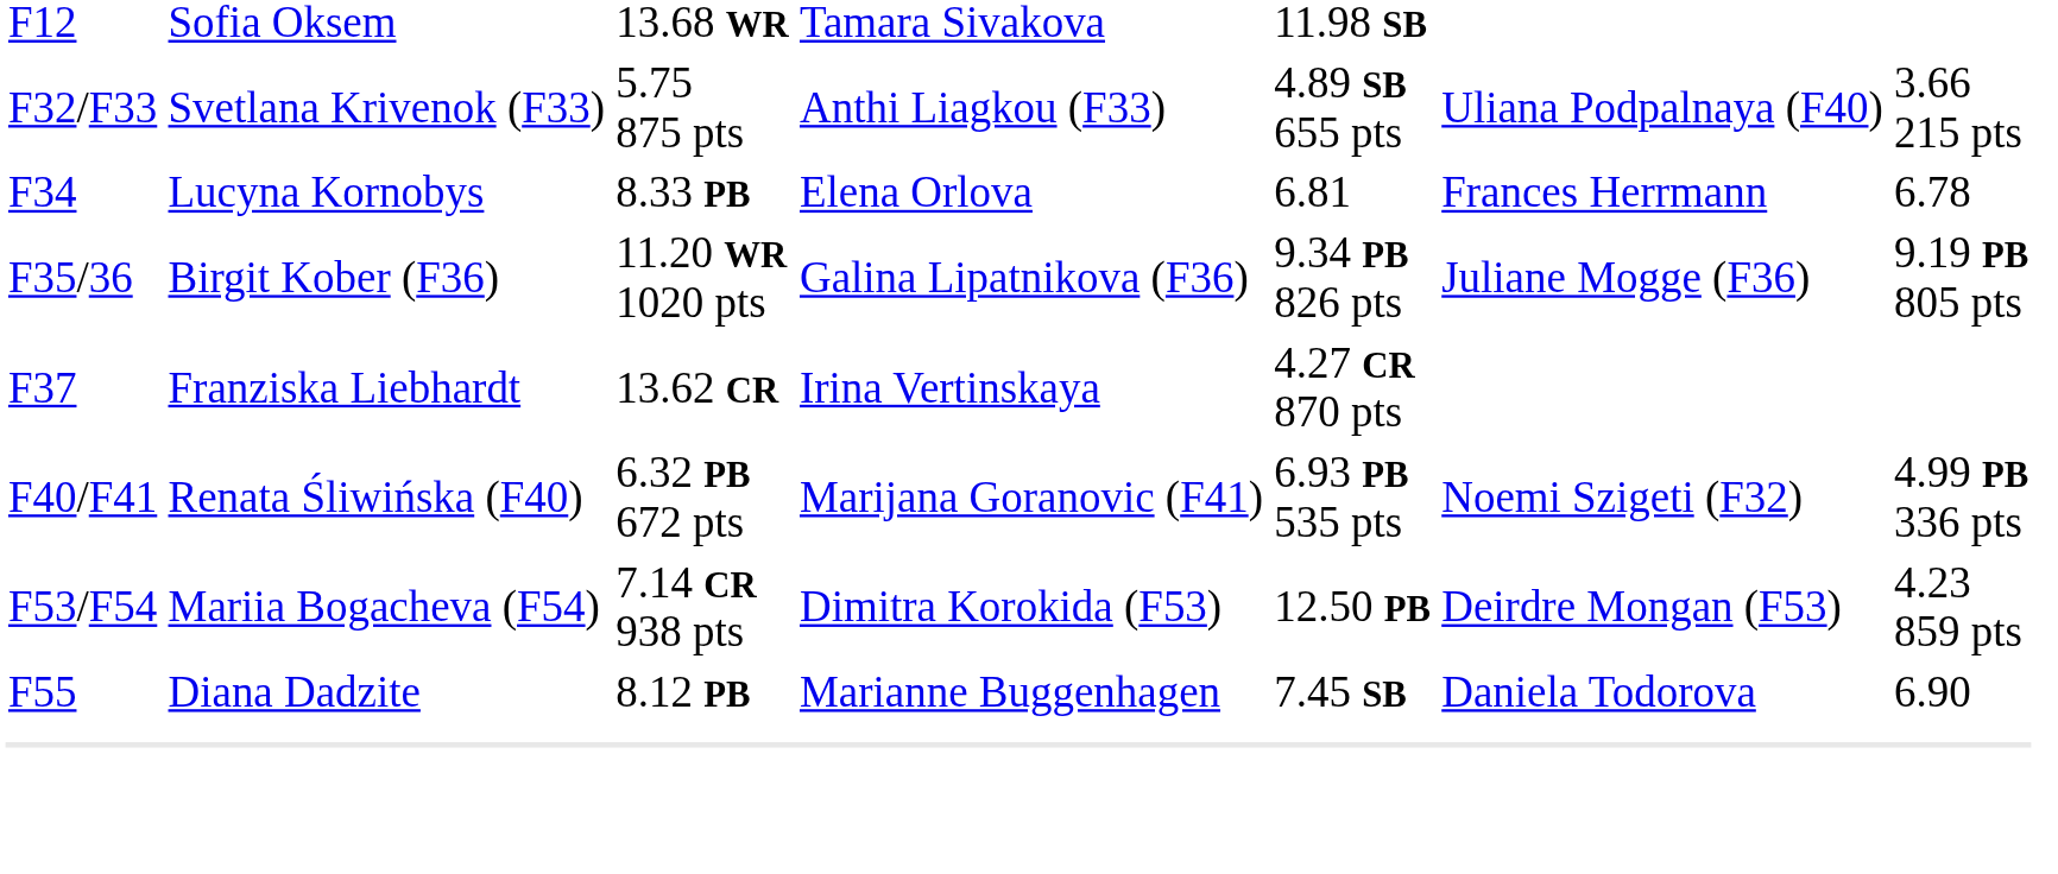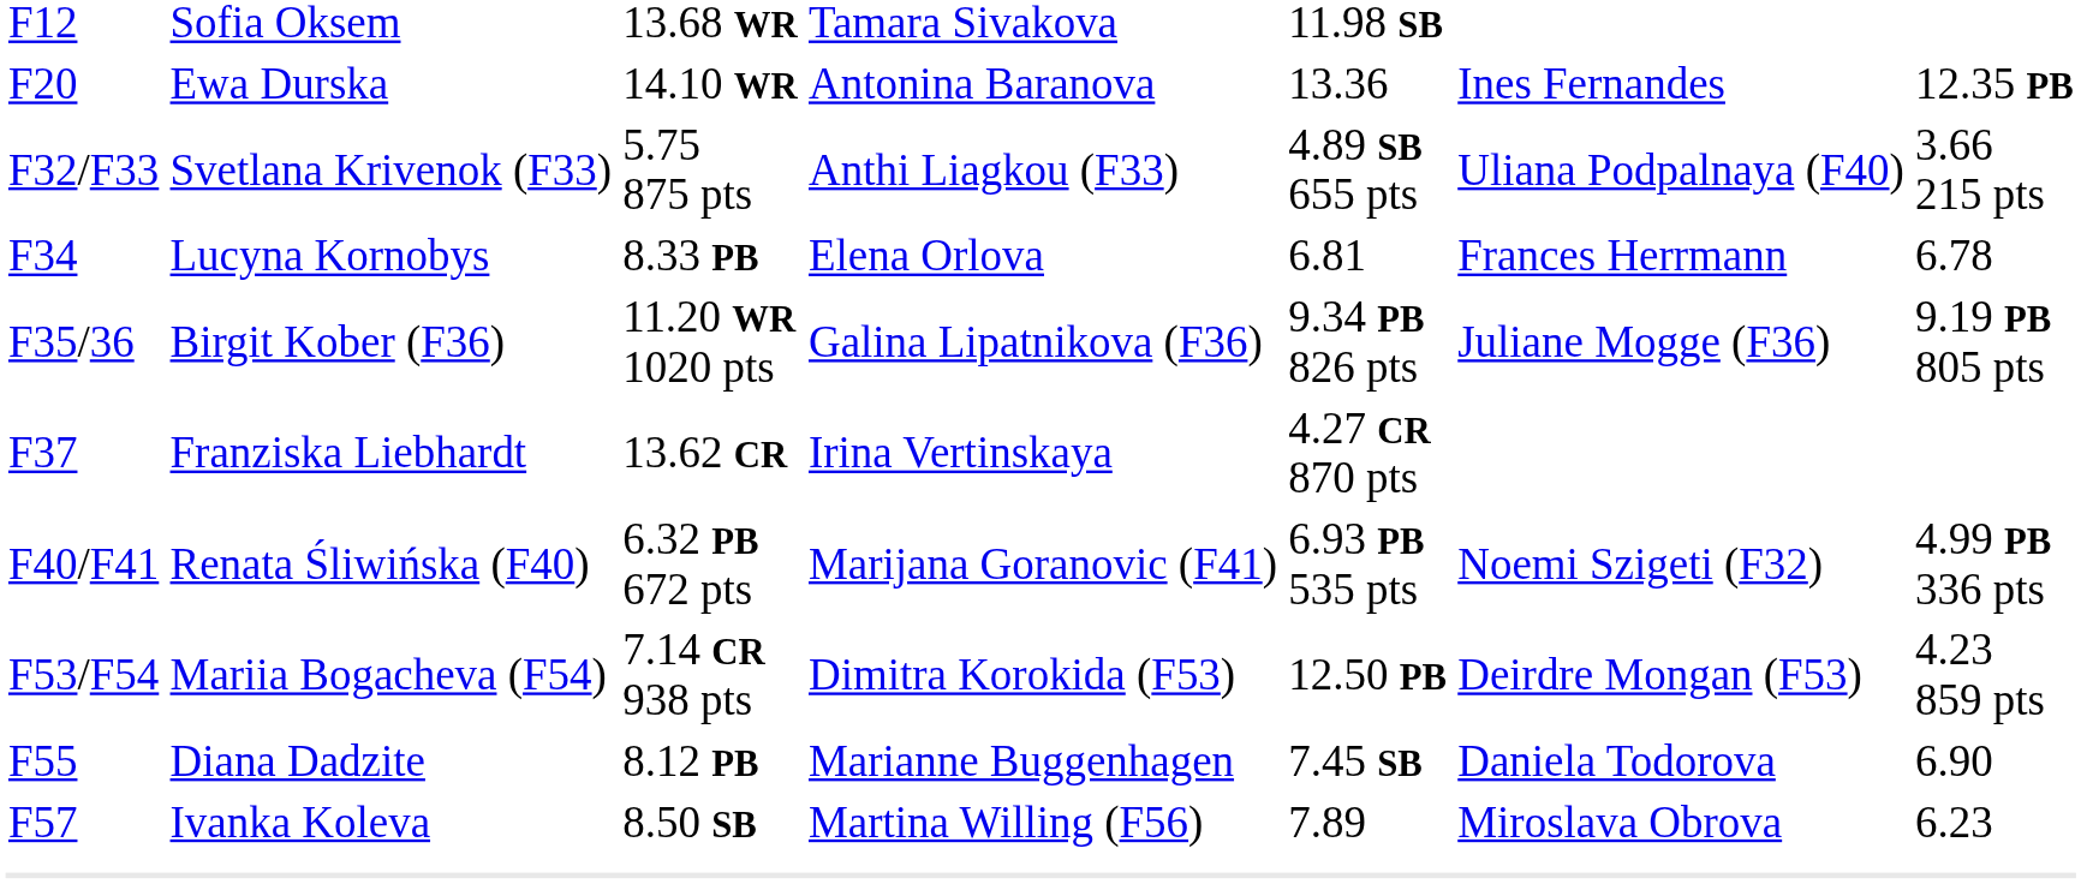 <table>
 <tr>
 <td><a href='#'>F12</a></td>
 <td><a href='#'>Sofia Oksem</a><br></td>
 <td>13.68 <small><strong>WR</strong></small></td>
 <td><a href='#'>Tamara Sivakova</a><br></td>
 <td>11.98 <small><strong>SB</strong></small></td>
 <td></td>
 <td></td>
+</tr>
+<tr>
+<td><a href='#'>F20</a></td>
+<td><a href='#'>Ewa Durska</a><br></td>
+<td>14.10 <small><strong>WR</strong></small></td>
+<td><a href='#'>Antonina Baranova</a><br></td>
+<td>13.36</td>
+<td><a href='#'>Ines Fernandes</a><br></td>
+<td>12.35 <small><strong>PB</strong></small></td>
 </tr>
 <tr>
 <td><a href='#'>F32</a>/<a href='#'>F33</a></td>
 <td><a href='#'>Svetlana Krivenok</a> (<a href='#'>F33</a>)<br></td>
 <td>5.75<br>875 pts</td>
 <td><a href='#'>Anthi Liagkou</a> (<a href='#'>F33</a>)<br></td>
 <td>4.89 <small><strong>SB</strong></small><br>655 pts</td>
 <td><a href='#'>Uliana Podpalnaya</a> (<a href='#'>F40</a>)<br></td>
 <td>3.66<br>215 pts</td>
 </tr>
 <tr>
 <td><a href='#'>F34</a></td>
 <td><a href='#'>Lucyna Kornobys</a><br></td>
 <td>8.33 <small><strong>PB</strong></small></td>
 <td><a href='#'>Elena Orlova</a><br></td>
 <td>6.81</td>
 <td><a href='#'>Frances Herrmann</a><br></td>
 <td>6.78</td>
 </tr>
 <tr>
 <td><a href='#'>F35</a>/<a href='#'>36</a></td>
 <td><a href='#'>Birgit Kober</a> (<a href='#'>F36</a>)<br></td>
 <td>11.20 <small><strong>WR</strong></small><br>1020 pts</td>
 <td><a href='#'>Galina Lipatnikova</a> (<a href='#'>F36</a>)<br></td>
 <td>9.34 <small><strong>PB</strong></small><br>826 pts</td>
 <td><a href='#'>Juliane Mogge</a> (<a href='#'>F36</a>)<br></td>
 <td>9.19 <small><strong>PB</strong></small><br>805 pts</td>
 </tr>
 <tr>
 <td><a href='#'>F37</a></td>
 <td><a href='#'>Franziska Liebhardt</a><br></td>
 <td>13.62 <small><strong>CR</strong></small></td>
 <td><a href='#'>Irina Vertinskaya</a><br></td>
 <td>4.27 <small><strong>CR</strong></small><br>870 pts</td>
 <td></td>
 <td></td>
 </tr>
 <tr>
 <td><a href='#'>F40</a>/<a href='#'>F41</a></td>
 <td><a href='#'>Renata Śliwińska</a> (<a href='#'>F40</a>)<br></td>
 <td>6.32 <small><strong>PB</strong></small><br>672 pts</td>
 <td><a href='#'>Marijana Goranovic</a> (<a href='#'>F41</a>)<br></td>
 <td>6.93 <small><strong>PB</strong></small><br>535 pts</td>
 <td><a href='#'>Noemi Szigeti</a> (<a href='#'>F32</a>)<br></td>
 <td>4.99 <small><strong>PB</strong></small><br>336 pts</td>
 </tr>
 <tr>
 <td><a href='#'>F53</a>/<a href='#'>F54</a></td>
 <td><a href='#'>Mariia Bogacheva</a> (<a href='#'>F54</a>)<br></td>
 <td>7.14 <small><strong>CR</strong></small><br>938 pts</td>
 <td><a href='#'>Dimitra Korokida</a> (<a href='#'>F53</a>)<br></td>
 <td>12.50 <small><strong>PB</strong></small></td>
 <td><a href='#'>Deirdre Mongan</a> (<a href='#'>F53</a>)<br></td>
 <td>4.23<br>859 pts</td>
 </tr>
 <tr>
 <td><a href='#'>F55</a></td>
 <td><a href='#'>Diana Dadzite</a><br></td>
 <td>8.12 <small><strong>PB</strong></small></td>
 <td><a href='#'>Marianne Buggenhagen</a><br></td>
 <td>7.45 <small><strong>SB</strong></small></td>
 <td><a href='#'>Daniela Todorova</a><br></td>
 <td>6.90</td>
 </tr>
 <tr>
+<td><a href='#'>F57</a></td>
+<td><a href='#'>Ivanka Koleva</a><br></td>
+<td>8.50 <small><strong>SB</strong></small></td>
+<td><a href='#'>Martina Willing</a> (<a href='#'>F56</a>)<br></td>
+<td>7.89</td>
+<td><a href='#'>Miroslava Obrova</a><br></td>
+<td>6.23</td>
+</tr>
+<tr>
 <td colspan=7></td>
 </tr>
 <tr>
 </tr>
 <tr bgcolor= e8e8e8>
 <td colspan=7></td>
 </tr>
 </table>
